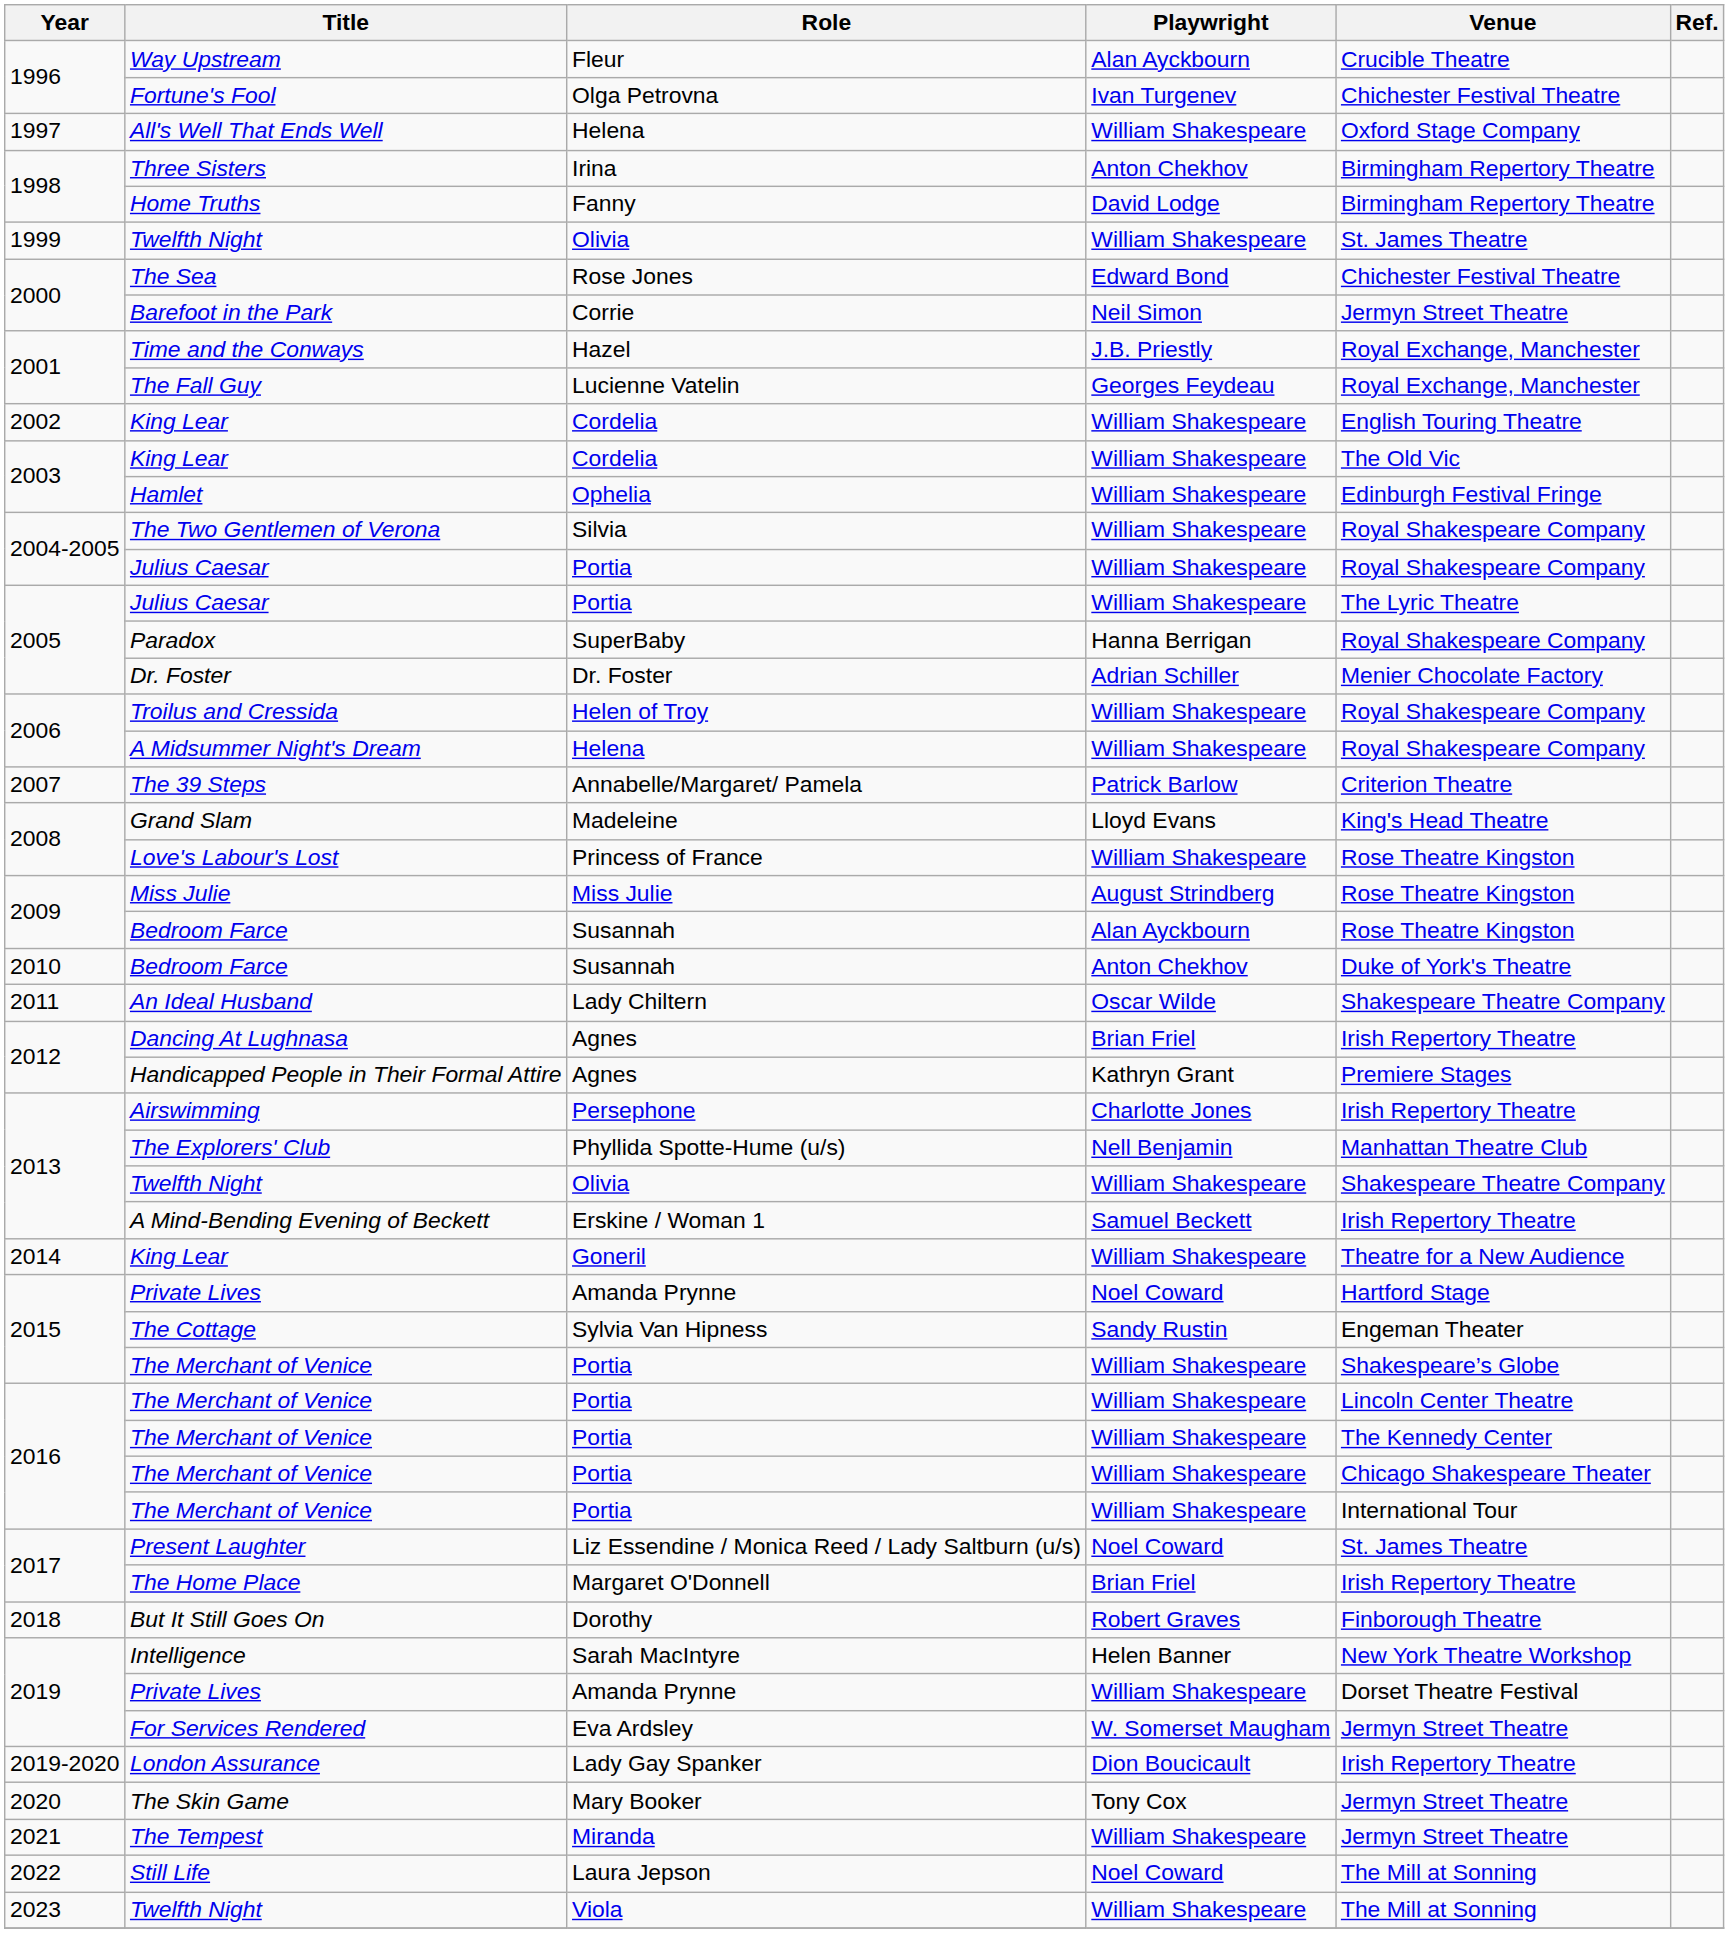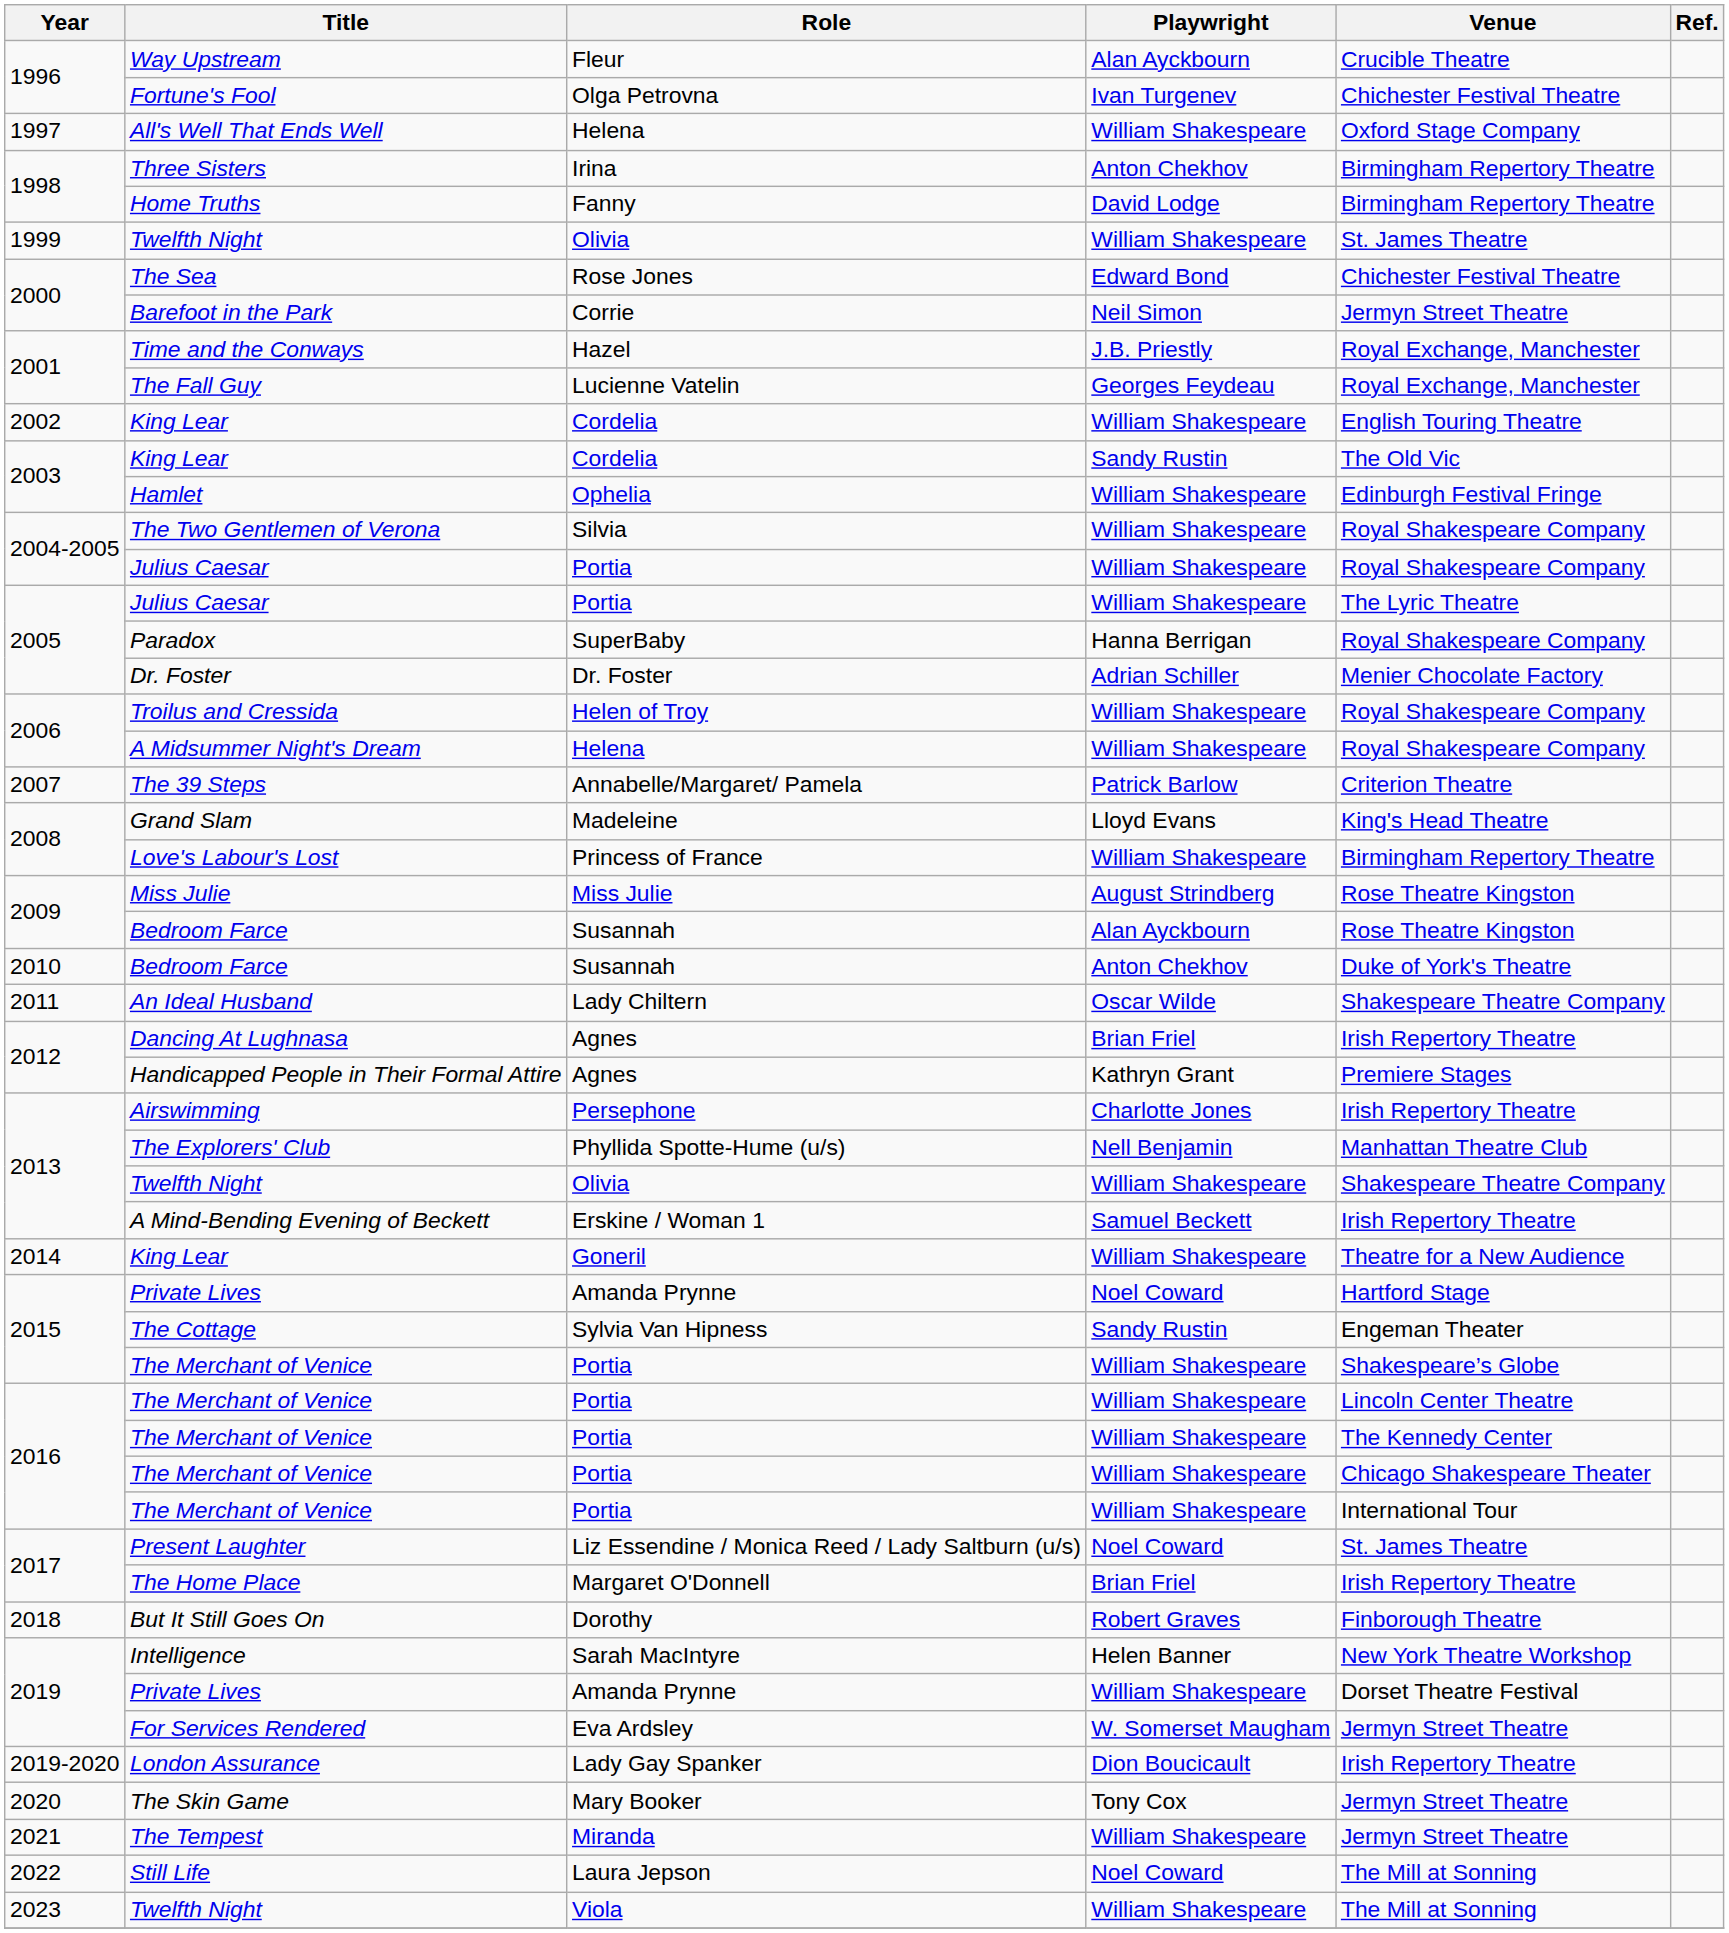 <table class="wikitable sortable">
 <tr>
 <th>Year</th>
 <th>Title</th>
 <th>Role</th>
 <th>Playwright</th>
 <th>Venue</th>
 <th class=unsortable>Ref.</th>
 </tr>
 <tr>
 <td rowspan="2">1996</td>
 <td><em><a href='#'>Way Upstream</a></em></td>
 <td>Fleur</td>
 <td><a href='#'>Alan Ayckbourn</a></td>
 <td><a href='#'>Crucible Theatre</a></td>
 <td></td>
 </tr>
 <tr>
 <td><em><a href='#'>Fortune's Fool</a></em></td>
 <td>Olga Petrovna</td>
 <td><a href='#'>Ivan Turgenev</a></td>
 <td><a href='#'>Chichester Festival Theatre</a></td>
 <td></td>
 </tr>
 <tr>
 <td>1997</td>
 <td><em><a href='#'>All's Well That Ends Well</a></em></td>
 <td>Helena</td>
 <td><a href='#'>William Shakespeare</a></td>
 <td><a href='#'>Oxford Stage Company</a></td>
 <td></td>
 </tr>
 <tr>
 <td rowspan="2">1998</td>
 <td><em><a href='#'>Three Sisters</a></em></td>
 <td>Irina</td>
 <td><a href='#'>Anton Chekhov</a></td>
 <td><a href='#'>Birmingham Repertory Theatre</a></td>
 <td></td>
 </tr>
 <tr>
 <td><em><a href='#'>Home Truths</a></em></td>
 <td>Fanny</td>
 <td><a href='#'>David Lodge</a></td>
 <td><a href='#'>Birmingham Repertory Theatre</a></td>
 <td></td>
 </tr>
 <tr>
 <td>1999</td>
 <td><em><a href='#'>Twelfth Night</a></em></td>
 <td><a href='#'>Olivia</a></td>
 <td><a href='#'>William Shakespeare</a></td>
 <td><a href='#'>St. James Theatre</a></td>
 <td></td>
 </tr>
 <tr>
 <td rowspan="2">2000</td>
 <td><em><a href='#'>The Sea</a></em></td>
 <td>Rose Jones</td>
 <td><a href='#'>Edward Bond</a></td>
 <td><a href='#'>Chichester Festival Theatre</a></td>
 <td></td>
 </tr>
 <tr>
 <td><em><a href='#'>Barefoot in the Park</a></em></td>
 <td>Corrie</td>
 <td><a href='#'>Neil Simon</a></td>
 <td><a href='#'>Jermyn Street Theatre</a></td>
 <td></td>
 </tr>
 <tr>
 <td rowspan="2">2001</td>
 <td><em><a href='#'>Time and the Conways</a></em></td>
 <td>Hazel</td>
 <td><a href='#'>J.B. Priestly</a></td>
 <td><a href='#'>Royal Exchange, Manchester</a></td>
 <td></td>
 </tr>
 <tr>
 <td><em><a href='#'>The Fall Guy</a></em></td>
 <td>Lucienne Vatelin</td>
 <td><a href='#'>Georges Feydeau</a></td>
 <td><a href='#'>Royal Exchange, Manchester</a></td>
 <td></td>
 </tr>
 <tr>
 <td>2002</td>
 <td><em><a href='#'>King Lear</a></em></td>
 <td><a href='#'>Cordelia</a></td>
 <td><a href='#'>William Shakespeare</a></td>
 <td><a href='#'>English Touring Theatre</a></td>
 <td></td>
 </tr>
 <tr>
 <td rowspan="2">2003</td>
 <td><em><a href='#'>King Lear</a></em></td>
 <td><a href='#'>Cordelia</a></td>
-<td><a href='#'>William Shakespeare</a></td>
+<td><a href='#'>Sandy Rustin</a></td>
 <td><a href='#'>The Old Vic</a></td>
 <td></td>
 </tr>
 <tr>
 <td><em><a href='#'>Hamlet</a></em></td>
 <td><a href='#'>Ophelia</a></td>
 <td><a href='#'>William Shakespeare</a></td>
 <td><a href='#'>Edinburgh Festival Fringe</a></td>
 <td></td>
 </tr>
 <tr>
 <td rowspan="2">2004-2005</td>
 <td><em><a href='#'>The Two Gentlemen of Verona</a></em></td>
 <td>Silvia</td>
 <td><a href='#'>William Shakespeare</a></td>
 <td><a href='#'>Royal Shakespeare Company</a></td>
 <td></td>
 </tr>
 <tr>
 <td><em><a href='#'>Julius Caesar</a></em></td>
 <td><a href='#'>Portia</a></td>
 <td><a href='#'>William Shakespeare</a></td>
 <td><a href='#'>Royal Shakespeare Company</a></td>
 <td></td>
 </tr>
 <tr>
 <td rowspan="3">2005</td>
 <td><em><a href='#'>Julius Caesar</a></em></td>
 <td><a href='#'>Portia</a></td>
 <td><a href='#'>William Shakespeare</a></td>
 <td><a href='#'>The Lyric Theatre</a></td>
 <td></td>
 </tr>
 <tr>
 <td><em>Paradox</em></td>
 <td>SuperBaby</td>
 <td>Hanna Berrigan</td>
 <td><a href='#'>Royal Shakespeare Company</a></td>
 <td></td>
 </tr>
 <tr>
 <td><em>Dr. Foster</em></td>
 <td>Dr. Foster</td>
 <td><a href='#'>Adrian Schiller</a></td>
 <td><a href='#'>Menier Chocolate Factory</a></td>
 <td></td>
 </tr>
 <tr>
 <td rowspan="2">2006</td>
 <td><em><a href='#'>Troilus and Cressida</a></em></td>
 <td><a href='#'>Helen of Troy</a></td>
 <td><a href='#'>William Shakespeare</a></td>
 <td><a href='#'>Royal Shakespeare Company</a></td>
 <td></td>
 </tr>
 <tr>
 <td><em><a href='#'>A Midsummer Night's Dream</a></em></td>
 <td><a href='#'>Helena</a></td>
 <td><a href='#'>William Shakespeare</a></td>
 <td><a href='#'>Royal Shakespeare Company</a></td>
 <td></td>
 </tr>
 <tr>
 <td>2007</td>
 <td><em><a href='#'>The 39 Steps</a></em></td>
 <td>Annabelle/Margaret/ Pamela</td>
 <td><a href='#'>Patrick Barlow</a></td>
 <td><a href='#'>Criterion Theatre</a></td>
 <td></td>
 </tr>
 <tr>
 <td rowspan="2">2008</td>
 <td><em>Grand Slam</em></td>
 <td>Madeleine</td>
 <td>Lloyd Evans</td>
 <td><a href='#'>King's Head Theatre</a></td>
 <td></td>
 </tr>
 <tr>
 <td><em><a href='#'>Love's Labour's Lost</a></em></td>
 <td>Princess of France</td>
 <td><a href='#'>William Shakespeare</a></td>
-<td><a href='#'>Rose Theatre Kingston</a></td>
+<td><a href='#'>Birmingham Repertory Theatre</a></td>
 <td></td>
 </tr>
 <tr>
 <td rowspan="2">2009</td>
 <td><em><a href='#'>Miss Julie</a></em></td>
 <td><a href='#'>Miss Julie</a></td>
 <td><a href='#'>August Strindberg</a></td>
 <td><a href='#'>Rose Theatre Kingston</a></td>
 <td></td>
 </tr>
 <tr>
 <td><em><a href='#'>Bedroom Farce</a></em></td>
 <td>Susannah</td>
 <td><a href='#'>Alan Ayckbourn</a></td>
 <td><a href='#'>Rose Theatre Kingston</a></td>
 <td></td>
 </tr>
 <tr>
 <td>2010</td>
 <td><em><a href='#'>Bedroom Farce</a></em></td>
 <td>Susannah</td>
 <td><a href='#'>Anton Chekhov</a></td>
 <td><a href='#'>Duke of York's Theatre</a></td>
 <td></td>
 </tr>
 <tr>
 <td>2011</td>
 <td><em><a href='#'>An Ideal Husband</a></em></td>
 <td>Lady Chiltern</td>
 <td><a href='#'>Oscar Wilde</a></td>
 <td><a href='#'>Shakespeare Theatre Company</a></td>
 <td></td>
 </tr>
 <tr>
 <td rowspan="2">2012</td>
 <td><em><a href='#'>Dancing At Lughnasa</a></em></td>
 <td>Agnes</td>
 <td><a href='#'>Brian Friel</a></td>
 <td><a href='#'>Irish Repertory Theatre</a></td>
 <td></td>
 </tr>
 <tr>
 <td><em>Handicapped People in Their Formal Attire</em></td>
 <td>Agnes</td>
 <td>Kathryn Grant</td>
 <td><a href='#'>Premiere Stages</a></td>
 <td></td>
 </tr>
 <tr>
 <td rowspan="4">2013</td>
 <td><em><a href='#'>Airswimming</a></em></td>
 <td><a href='#'>Persephone</a></td>
 <td><a href='#'>Charlotte Jones</a></td>
 <td><a href='#'>Irish Repertory Theatre</a></td>
 <td></td>
 </tr>
 <tr>
 <td><em><a href='#'>The Explorers' Club</a></em></td>
 <td>Phyllida Spotte-Hume (u/s)</td>
 <td><a href='#'>Nell Benjamin</a></td>
 <td><a href='#'>Manhattan Theatre Club</a></td>
 <td></td>
 </tr>
 <tr>
 <td><em><a href='#'>Twelfth Night</a></em></td>
 <td><a href='#'>Olivia</a></td>
 <td><a href='#'>William Shakespeare</a></td>
 <td><a href='#'>Shakespeare Theatre Company</a></td>
 <td></td>
 </tr>
 <tr>
 <td><em>A Mind-Bending Evening of Beckett</em></td>
 <td>Erskine / Woman 1</td>
 <td><a href='#'>Samuel Beckett</a></td>
 <td><a href='#'>Irish Repertory Theatre</a></td>
 <td></td>
 </tr>
 <tr>
 <td>2014</td>
 <td><em><a href='#'>King Lear</a></em></td>
 <td><a href='#'>Goneril</a></td>
 <td><a href='#'>William Shakespeare</a></td>
 <td><a href='#'>Theatre for a New Audience</a></td>
 <td></td>
 </tr>
 <tr>
 <td rowspan="3">2015</td>
 <td><em><a href='#'>Private Lives</a></em></td>
 <td>Amanda Prynne</td>
 <td><a href='#'>Noel Coward</a></td>
 <td><a href='#'>Hartford Stage</a></td>
 <td></td>
 </tr>
 <tr>
 <td><em><a href='#'>The Cottage</a></em></td>
 <td>Sylvia Van Hipness</td>
 <td><a href='#'>Sandy Rustin</a></td>
 <td>Engeman Theater</td>
 <td></td>
 </tr>
 <tr>
 <td><em><a href='#'>The Merchant of Venice</a></em></td>
 <td><a href='#'>Portia</a></td>
 <td><a href='#'>William Shakespeare</a></td>
 <td><a href='#'>Shakespeare’s Globe</a></td>
 <td></td>
 </tr>
 <tr>
 <td rowspan="4">2016</td>
 <td><em><a href='#'>The Merchant of Venice</a></em></td>
 <td><a href='#'>Portia</a></td>
 <td><a href='#'>William Shakespeare</a></td>
 <td><a href='#'>Lincoln Center Theatre</a></td>
 <td></td>
 </tr>
 <tr>
 <td><em><a href='#'>The Merchant of Venice</a></em></td>
 <td><a href='#'>Portia</a></td>
 <td><a href='#'>William Shakespeare</a></td>
 <td><a href='#'>The Kennedy Center</a></td>
 <td></td>
 </tr>
 <tr>
 <td><em><a href='#'>The Merchant of Venice</a></em></td>
 <td><a href='#'>Portia</a></td>
 <td><a href='#'>William Shakespeare</a></td>
 <td><a href='#'>Chicago Shakespeare Theater</a></td>
 <td></td>
 </tr>
 <tr>
 <td><em><a href='#'>The Merchant of Venice</a></em></td>
 <td><a href='#'>Portia</a></td>
 <td><a href='#'>William Shakespeare</a></td>
 <td>International Tour</td>
 <td></td>
 </tr>
 <tr>
 <td rowspan="2">2017</td>
 <td><em><a href='#'>Present Laughter</a></em></td>
 <td>Liz Essendine / Monica Reed / Lady Saltburn (u/s)</td>
 <td><a href='#'>Noel Coward</a></td>
 <td><a href='#'>St. James Theatre</a></td>
 <td></td>
 </tr>
 <tr>
 <td><em><a href='#'>The Home Place</a></em></td>
 <td>Margaret O'Donnell</td>
 <td><a href='#'>Brian Friel</a></td>
 <td><a href='#'>Irish Repertory Theatre</a></td>
 <td></td>
 </tr>
 <tr>
 <td>2018</td>
 <td><em>But It Still Goes On</em></td>
 <td>Dorothy</td>
 <td><a href='#'>Robert Graves</a></td>
 <td><a href='#'>Finborough Theatre</a></td>
 <td></td>
 </tr>
 <tr>
 <td rowspan="3">2019</td>
 <td><em>Intelligence</em></td>
 <td>Sarah MacIntyre</td>
 <td>Helen Banner</td>
 <td><a href='#'>New York Theatre Workshop</a></td>
 <td></td>
 </tr>
 <tr>
 <td><em><a href='#'>Private Lives</a></em></td>
 <td>Amanda Prynne</td>
 <td><a href='#'>William Shakespeare</a></td>
 <td>Dorset Theatre Festival</td>
 <td></td>
 </tr>
 <tr>
 <td><em><a href='#'>For Services Rendered</a></em></td>
 <td>Eva Ardsley</td>
 <td><a href='#'>W. Somerset Maugham</a></td>
 <td><a href='#'>Jermyn Street Theatre</a></td>
 <td></td>
 </tr>
 <tr>
 <td>2019-2020</td>
 <td><em><a href='#'>London Assurance</a></em></td>
 <td>Lady Gay Spanker</td>
 <td><a href='#'>Dion Boucicault</a></td>
 <td><a href='#'>Irish Repertory Theatre</a></td>
 <td></td>
 </tr>
 <tr>
 <td>2020</td>
 <td><em>The Skin Game</em></td>
 <td>Mary Booker</td>
 <td>Tony Cox</td>
 <td><a href='#'>Jermyn Street Theatre</a></td>
 <td></td>
 </tr>
 <tr>
 <td>2021</td>
 <td><em><a href='#'>The Tempest</a></em></td>
 <td><a href='#'>Miranda</a></td>
 <td><a href='#'>William Shakespeare</a></td>
 <td><a href='#'>Jermyn Street Theatre</a></td>
 <td></td>
 </tr>
 <tr>
 <td>2022</td>
 <td><em><a href='#'>Still Life</a></em></td>
 <td>Laura Jepson</td>
 <td><a href='#'>Noel Coward</a></td>
 <td><a href='#'>The Mill at Sonning</a></td>
 <td></td>
 </tr>
 <tr>
 <td>2023</td>
 <td><em><a href='#'>Twelfth Night</a></em></td>
 <td><a href='#'>Viola</a></td>
 <td><a href='#'>William Shakespeare</a></td>
 <td><a href='#'>The Mill at Sonning</a></td>
 <td></td>
 </tr>
 <tr>
 </tr>
 </table>
